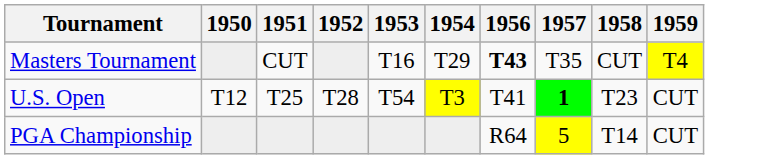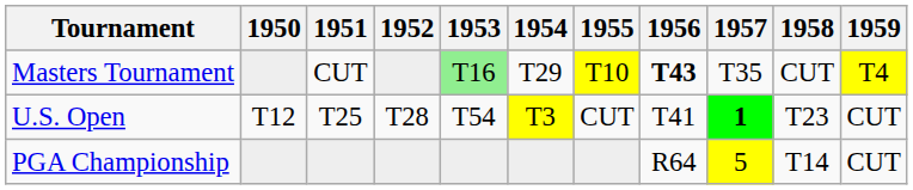 <table class="wikitable" style="font-size:95%;text-align:center;">
 <tr>
 <th>Tournament</th>
 <th>1950</th>
 <th>1951</th>
 <th>1952</th>
 <th>1953</th>
 <th>1954</th>
+<th>1955</th>
 <th>1956</th>
 <th>1957</th>
 <th>1958</th>
 <th>1959</th>
 </tr>
 <tr>
 <td align=left><a href='#'>Masters Tournament</a></td>
 <td style="background:#eeeeee;"></td>
 <td>CUT</td>
 <td style="background:#eeeeee;"></td>
-<td>T16</td>
+<td style="background: lightgreen;">T16</td>
 <td>T29</td>
+<td style="background:yellow;">T10</td>
 <td><strong>T43</strong></td>
 <td>T35</td>
 <td>CUT</td>
 <td style="background:yellow;">T4</td>
 </tr>
 <tr>
 <td align=left><a href='#'>U.S. Open</a></td>
 <td>T12</td>
 <td>T25</td>
 <td>T28</td>
 <td>T54</td>
 <td style="background:yellow;">T3</td>
+<td>CUT</td>
 <td>T41</td>
 <td style="background:lime;"><strong>1</strong></td>
 <td>T23</td>
 <td>CUT</td>
 </tr>
 <tr>
 <td align=left><a href='#'>PGA Championship</a></td>
 <td style="background:#eeeeee;"></td>
 <td style="background:#eeeeee;"></td>
 <td style="background:#eeeeee;"></td>
 <td style="background:#eeeeee;"></td>
 <td style="background:#eeeeee;"></td>
+<td style="background:#eeeeee;"></td>
 <td>R64</td>
 <td style="background:yellow;">5</td>
 <td>T14</td>
 <td>CUT</td>
 </tr>
 </table>
